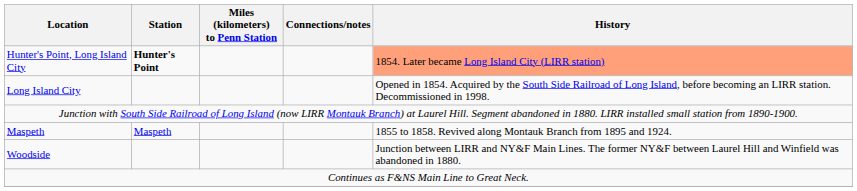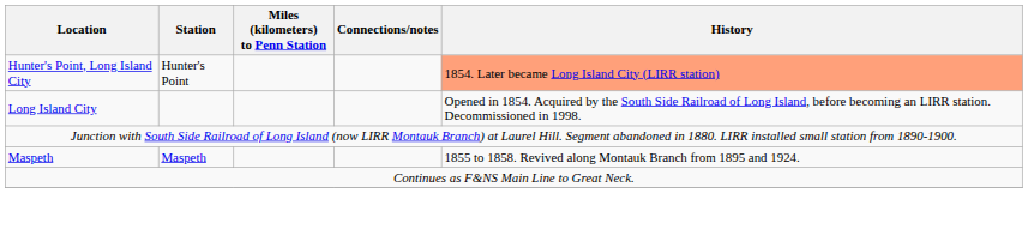 <table class="wikitable">
 <tr>
 <th>Location</th>
 <th>Station</th>
 <th>Miles (kilometers)<br>to <a href='#'>Penn Station</a></th>
 <th>Connections/notes</th>
 <th>History</th>
 </tr>
 <tr>
 <td><a href='#'>Hunter's Point, Long Island City</a></td>
-<td><strong>Hunter's Point</strong></td>
+<td>Hunter's Point</td>
 <td></td>
 <td></td>
 <td style="background: lightsalmon;">1854. Later became <a href='#'>Long Island City (LIRR station)</a></td>
 </tr>
 <tr>
 <td><a href='#'>Long Island City</a></td>
 <td></td>
 <td></td>
 <td></td>
 <td>Opened in 1854. Acquired by the <a href='#'>South Side Railroad of Long Island</a>, before becoming an LIRR station. Decommissioned in 1998.</td>
 </tr>
 <tr>
 <td colspan="5" align="center"><em>Junction with <a href='#'>South Side Railroad of Long Island</a> (now LIRR <a href='#'>Montauk Branch</a>) at Laurel Hill. Segment abandoned in 1880. LIRR installed small station from 1890-1900.</em></td>
 </tr>
 <tr>
 <td><a href='#'>Maspeth</a></td>
 <td><a href='#'>Maspeth</a></td>
 <td></td>
 <td></td>
 <td>1855 to 1858. Revived along Montauk Branch from 1895 and 1924.</td>
 </tr>
 <tr>
-<td><a href='#'>Woodside</a></td>
-<td></td>
-<td></td>
-<td></td>
-<td>Junction between LIRR and NY&F Main Lines. The former NY&F between Laurel Hill and Winfield was abandoned in 1880.</td>
-</tr>
-<tr>
 <td colspan="5" align="center"><em>Continues as F&NS Main Line to Great Neck.</em></td>
 </tr>
 <tr>
 </tr>
 </table>
